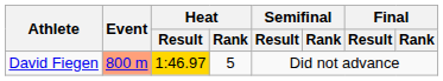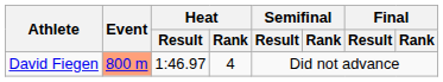 <table class=wikitable style="font-size:90%">
 <tr>
 <th rowspan="2">Athlete</th>
 <th rowspan="2">Event</th>
 <th colspan="2">Heat</th>
 <th colspan="2">Semifinal</th>
 <th colspan="2">Final</th>
 </tr>
 <tr style="font-size:95%">
 <th>Result</th>
 <th>Rank</th>
 <th>Result</th>
 <th>Rank</th>
 <th>Result</th>
 <th>Rank</th>
 </tr>
 <tr align=center>
 <td align=left><a href='#'>David Fiegen</a></td>
 <td align=left style="background: lightsalmon;"><a href='#'>800 m</a></td>
-<td style="background: gold;">1:46.97</td>
-<td>5</td>
+<td>1:46.97</td>
+<td>4</td>
 <td colspan=4>Did not advance</td>
 </tr>
 </table>
